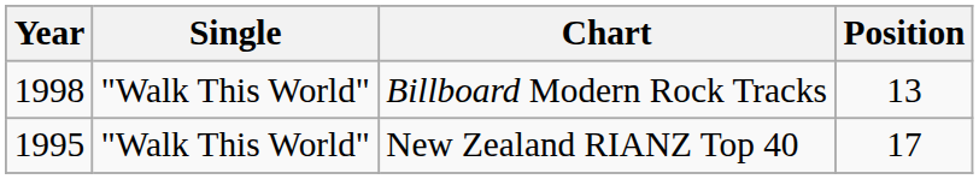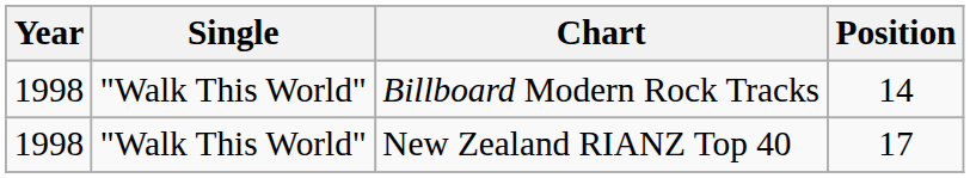 <table class="wikitable">
 <tr>
 <th>Year</th>
 <th>Single</th>
 <th>Chart</th>
 <th>Position</th>
 </tr>
 <tr>
 <td>1998</td>
 <td>"Walk This World"</td>
 <td><em>Billboard</em> Modern Rock Tracks</td>
-<td align="center">13</td>
+<td align="center">14</td>
 </tr>
 <tr>
-<td>1995</td>
+<td>1998</td>
 <td>"Walk This World"</td>
 <td>New Zealand RIANZ Top 40</td>
 <td align="center">17</td>
 </tr>
 </table>
